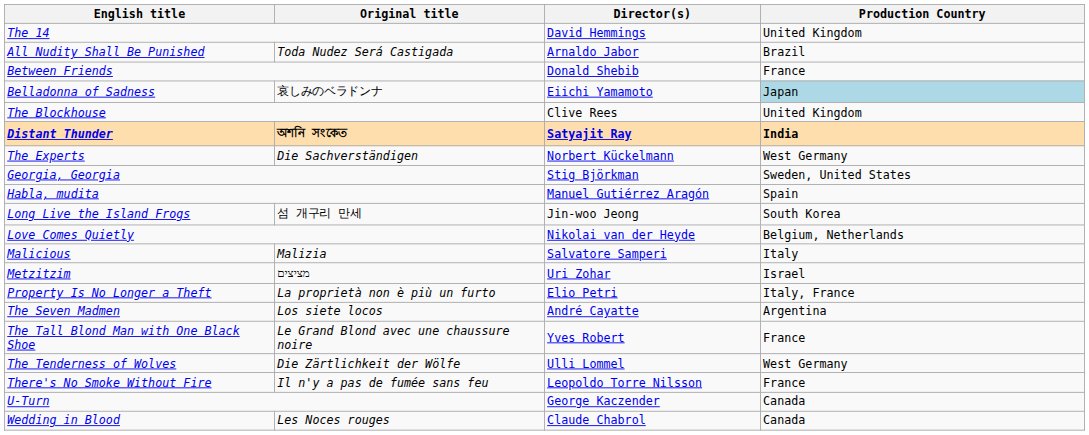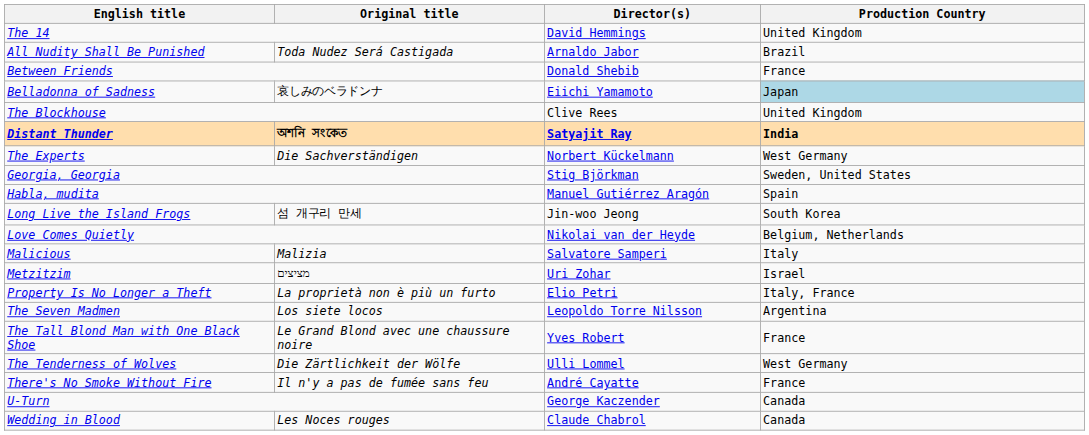 <table class="wikitable" width="95%" cellpadding="5">
 <tr>
 <th width="25%">English title</th>
 <th width="25%">Original title</th>
 <th width="20%">Director(s)</th>
 <th width="30%">Production Country</th>
 </tr>
 <tr>
 <td colspan="2"><em><a href='#'>The 14</a></em></td>
 <td><a href='#'>David Hemmings</a></td>
 <td>United Kingdom</td>
 </tr>
 <tr>
 <td><em><a href='#'>All Nudity Shall Be Punished</a></em></td>
 <td><em>Toda Nudez Será Castigada</em></td>
 <td><a href='#'>Arnaldo Jabor</a></td>
 <td>Brazil</td>
 </tr>
 <tr>
 <td colspan="2"><em><a href='#'>Between Friends</a></em></td>
 <td><a href='#'>Donald Shebib</a></td>
 <td>France</td>
 </tr>
 <tr>
 <td><em><a href='#'>Belladonna of Sadness</a></em></td>
 <td>哀しみのベラドンナ</td>
 <td><a href='#'>Eiichi Yamamoto</a></td>
 <td style="background: lightblue;">Japan</td>
 </tr>
 <tr>
 <td colspan="2"><em><a href='#'>The Blockhouse</a></em></td>
 <td>Clive Rees</td>
 <td>United Kingdom</td>
 </tr>
 <tr style="background:#FFDEAD;">
 <td><em><a href='#'><strong>Distant Thunder</strong></a></em></td>
 <td><strong>অশনি সংকেত</strong></td>
 <td><strong><a href='#'>Satyajit Ray</a></strong></td>
 <td><strong>India</strong></td>
 </tr>
 <tr>
 <td><em><a href='#'>The Experts</a></em></td>
 <td><em>Die Sachverständigen</em></td>
 <td><a href='#'>Norbert Kückelmann</a></td>
 <td>West Germany</td>
 </tr>
 <tr>
 <td colspan="2"><em><a href='#'>Georgia, Georgia</a></em></td>
 <td><a href='#'>Stig Björkman</a></td>
 <td>Sweden, United States</td>
 </tr>
 <tr>
 <td colspan="2"><em><a href='#'>Habla, mudita</a></em></td>
 <td><a href='#'>Manuel Gutiérrez Aragón</a></td>
 <td>Spain</td>
 </tr>
 <tr>
 <td><em><a href='#'>Long Live the Island Frogs</a></em></td>
 <td>섬 개구리 만세</td>
 <td>Jin-woo Jeong</td>
 <td>South Korea</td>
 </tr>
 <tr>
 <td colspan="2"><em><a href='#'>Love Comes Quietly</a></em></td>
 <td><a href='#'>Nikolai van der Heyde</a></td>
 <td>Belgium, Netherlands</td>
 </tr>
 <tr>
 <td><em><a href='#'>Malicious</a></em></td>
 <td><em>Malizia</em></td>
 <td><a href='#'>Salvatore Samperi</a></td>
 <td>Italy</td>
 </tr>
 <tr>
 <td><em><a href='#'>Metzitzim</a></em></td>
 <td>מציצים</td>
 <td><a href='#'>Uri Zohar</a></td>
 <td>Israel</td>
 </tr>
 <tr>
 <td><em><a href='#'>Property Is No Longer a Theft</a></em></td>
 <td><em>La proprietà non è più un furto</em></td>
 <td><a href='#'>Elio Petri</a></td>
 <td>Italy, France</td>
 </tr>
 <tr>
 <td><em><a href='#'>The Seven Madmen</a></em></td>
 <td><em>Los siete locos</em></td>
-<td><a href='#'>André Cayatte</a></td>
+<td><a href='#'>Leopoldo Torre Nilsson</a></td>
 <td>Argentina</td>
 </tr>
 <tr>
 <td><em><a href='#'>The Tall Blond Man with One Black Shoe</a></em></td>
 <td><em>Le Grand Blond avec une chaussure noire</em></td>
 <td><a href='#'>Yves Robert</a></td>
 <td>France</td>
 </tr>
 <tr>
 <td><em><a href='#'>The Tenderness of Wolves</a></em></td>
 <td><em>Die Zärtlichkeit der Wölfe</em></td>
 <td><a href='#'>Ulli Lommel</a></td>
 <td>West Germany</td>
 </tr>
 <tr>
 <td><em><a href='#'>There's No Smoke Without Fire</a></em></td>
 <td><em>Il n'y a pas de fumée sans feu</em></td>
-<td><a href='#'>Leopoldo Torre Nilsson</a></td>
+<td><a href='#'>André Cayatte</a></td>
 <td>France</td>
 </tr>
 <tr>
 <td colspan="2"><em><a href='#'>U-Turn</a></em></td>
 <td><a href='#'>George Kaczender</a></td>
 <td>Canada</td>
 </tr>
 <tr>
 <td><em><a href='#'>Wedding in Blood</a></em></td>
 <td><em>Les Noces rouges</em></td>
 <td><a href='#'>Claude Chabrol</a></td>
 <td>Canada</td>
 </tr>
 </table>
